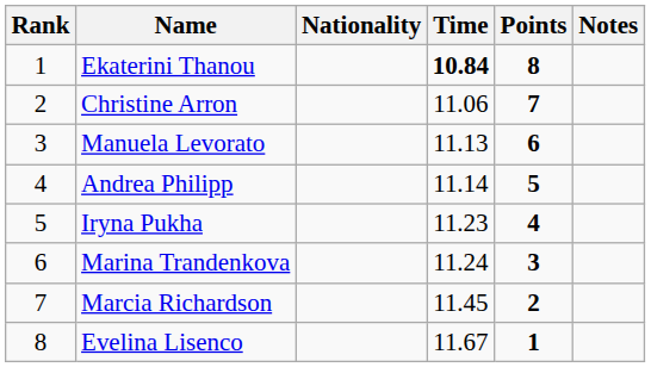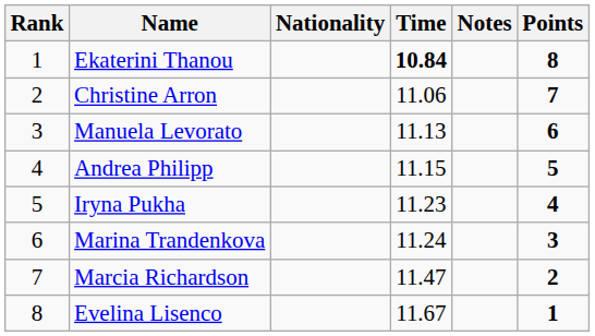 <table class="wikitable sortable" style="text-align:center">
 <tr>
 <th>Rank</th>
 <th>Name</th>
 <th>Nationality</th>
 <th>Time</th>
+<th>Notes</th>
 <th>Points</th>
-<th>Notes</th>
 </tr>
 <tr>
 <td>1</td>
 <td align=left><a href='#'>Ekaterini Thanou</a></td>
 <td align=left></td>
 <td><strong>10.84</strong></td>
+<td></td>
 <td><strong>8</strong></td>
-<td></td>
 </tr>
 <tr>
 <td>2</td>
 <td align=left><a href='#'>Christine Arron</a></td>
 <td align=left></td>
 <td>11.06</td>
+<td></td>
 <td><strong>7</strong></td>
-<td></td>
 </tr>
 <tr>
 <td>3</td>
 <td align=left><a href='#'>Manuela Levorato</a></td>
 <td align=left></td>
 <td>11.13</td>
+<td></td>
 <td><strong>6</strong></td>
-<td></td>
 </tr>
 <tr>
 <td>4</td>
 <td align=left><a href='#'>Andrea Philipp</a></td>
 <td align=left></td>
-<td>11.14</td>
+<td>11.15</td>
+<td></td>
 <td><strong>5</strong></td>
-<td></td>
 </tr>
 <tr>
 <td>5</td>
 <td align=left><a href='#'>Iryna Pukha</a></td>
 <td align=left></td>
 <td>11.23</td>
+<td></td>
 <td><strong>4</strong></td>
-<td></td>
 </tr>
 <tr>
 <td>6</td>
 <td align=left><a href='#'>Marina Trandenkova</a></td>
 <td align=left></td>
 <td>11.24</td>
+<td></td>
 <td><strong>3</strong></td>
-<td></td>
 </tr>
 <tr>
 <td>7</td>
 <td align=left><a href='#'>Marcia Richardson</a></td>
 <td align=left></td>
-<td>11.45</td>
+<td>11.47</td>
+<td></td>
 <td><strong>2</strong></td>
-<td></td>
 </tr>
 <tr>
 <td>8</td>
 <td align=left><a href='#'>Evelina Lisenco</a></td>
 <td align=left></td>
 <td>11.67</td>
+<td></td>
 <td><strong>1</strong></td>
-<td></td>
 </tr>
 </table>
